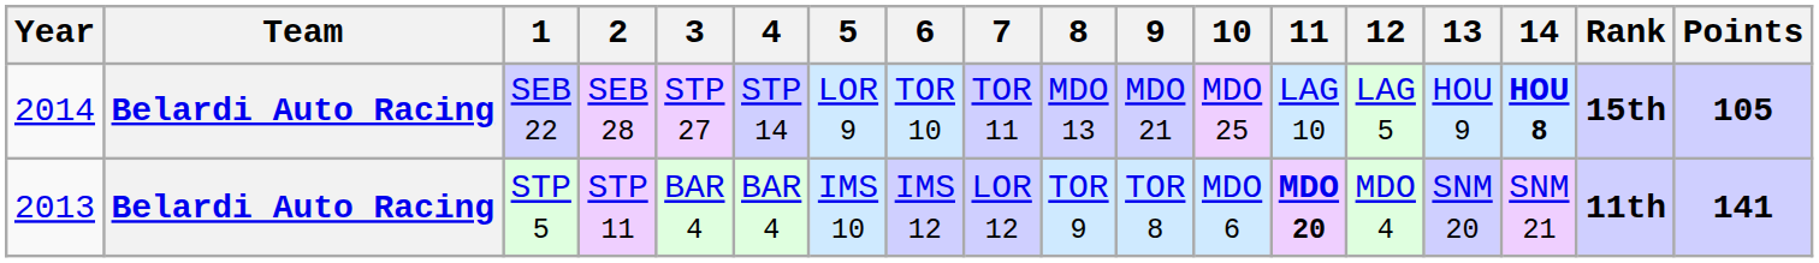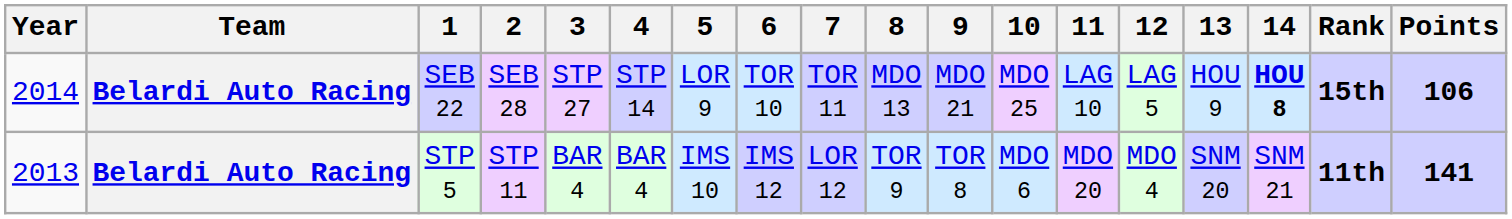 <table class="wikitable" style="text-align:center; font-size:90%">
 <tr>
 <th>Year</th>
 <th>Team</th>
 <th>1</th>
 <th>2</th>
 <th>3</th>
 <th>4</th>
 <th>5</th>
 <th>6</th>
 <th>7</th>
 <th>8</th>
 <th>9</th>
 <th>10</th>
 <th>11</th>
 <th>12</th>
 <th>13</th>
 <th>14</th>
 <th>Rank</th>
 <th>Points</th>
 </tr>
 <tr>
 <td><a href='#'>2014</a></td>
 <th><a href='#'>Belardi Auto Racing</a></th>
 <td style="background:#CFCFFF;"><a href='#'>SEB</a><br><small>22</small></td>
 <td style="background:#EFCFFF;"><a href='#'>SEB</a><br><small>28</small></td>
 <td style="background:#EFCFFF;"><a href='#'>STP</a><br><small>27</small></td>
 <td style="background:#CFCFFF;"><a href='#'>STP</a><br><small>14</small></td>
 <td style="background:#CFEAFF;"><a href='#'>LOR</a><br><small>9</small></td>
 <td style="background:#CFEAFF;"><a href='#'>TOR</a><br><small>10</small></td>
 <td style="background:#CFCFFF;"><a href='#'>TOR</a><br><small>11</small></td>
 <td style="background:#CFCFFF;"><a href='#'>MDO</a><br><small>13</small></td>
 <td style="background:#CFCFFF;"><a href='#'>MDO</a><br><small>21</small></td>
 <td style="background:#EFCFFF;"><a href='#'>MDO</a><br><small>25</small></td>
 <td style="background:#CFEAFF;"><a href='#'>LAG</a><br><small>10</small></td>
 <td style="background:#DFFFDF;"><a href='#'>LAG</a><br><small>5</small></td>
 <td style="background:#CFEAFF;"><a href='#'>HOU</a><br><small>9</small></td>
 <td style="background:#CFEAFF;"><strong><a href='#'>HOU</a><br><small>8</small></strong></td>
 <td style="background:#CFCFFF;"><strong>15th</strong></td>
-<td style="background:#CFCFFF;"><strong>105</strong></td>
+<td style="background:#CFCFFF;"><strong>106</strong></td>
 </tr>
 <tr>
 <td><a href='#'>2013</a></td>
 <th><a href='#'>Belardi Auto Racing</a></th>
 <td style="background:#DFFFDF;"><a href='#'>STP</a><br><small>5</small></td>
 <td style="background:#EFCFFF;"><a href='#'>STP</a><br><small>11</small></td>
 <td style="background:#DFFFDF;"><a href='#'>BAR</a><br><small>4</small></td>
 <td style="background:#DFFFDF;"><a href='#'>BAR</a><br><small>4</small></td>
 <td style="background:#CFEAFF;"><a href='#'>IMS</a><br><small>10</small></td>
 <td style="background:#CFCFFF;"><a href='#'>IMS</a><br><small>12</small></td>
 <td style="background:#CFCFFF;"><a href='#'>LOR</a><br><small>12</small></td>
 <td style="background:#CFEAFF;"><a href='#'>TOR</a><br><small>9</small></td>
 <td style="background:#CFEAFF;"><a href='#'>TOR</a><br><small>8</small></td>
 <td style="background:#CFEAFF;"><a href='#'>MDO</a><br><small>6</small></td>
-<td style="background:#EFCFFF;"><strong><a href='#'>MDO</a><br><small>20</small></strong></td>
+<td style="background:#EFCFFF;"><a href='#'>MDO</a><br><small>20</small></td>
 <td style="background:#DFFFDF;"><a href='#'>MDO</a><br><small>4</small></td>
 <td style="background:#CFCFFF;"><a href='#'>SNM</a><br><small>20</small></td>
 <td style="background:#EFCFFF;"><a href='#'>SNM</a><br><small>21</small></td>
 <td style="background:#CFCFFF;"><strong>11th</strong></td>
 <td style="background:#CFCFFF;"><strong>141</strong></td>
 </tr>
 </table>
